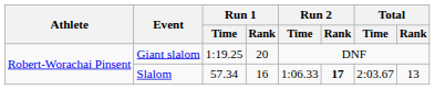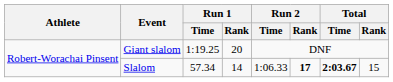 <table class="wikitable" style="font-size:90%">
 <tr>
 <th rowspan=2>Athlete</th>
 <th rowspan=2>Event</th>
 <th colspan=2>Run 1</th>
 <th colspan=2>Run 2</th>
 <th colspan=2>Total</th>
 </tr>
 <tr style="font-size:95%">
 <th>Time</th>
 <th>Rank</th>
 <th>Time</th>
 <th>Rank</th>
 <th>Time</th>
 <th>Rank</th>
 </tr>
 <tr align=center>
 <td align=left rowspan=2><a href='#'>Robert-Worachai Pinsent</a></td>
 <td align=left><a href='#'>Giant slalom</a></td>
 <td>1:19.25</td>
 <td>20</td>
 <td colspan=4>DNF</td>
 </tr>
 <tr align=center>
 <td align=left><a href='#'>Slalom</a></td>
 <td>57.34</td>
-<td>16</td>
+<td>14</td>
 <td>1:06.33</td>
 <td><strong>17</strong></td>
-<td>2:03.67</td>
-<td>13</td>
+<td><strong>2:03.67</strong></td>
+<td>15</td>
 </tr>
 </table>
